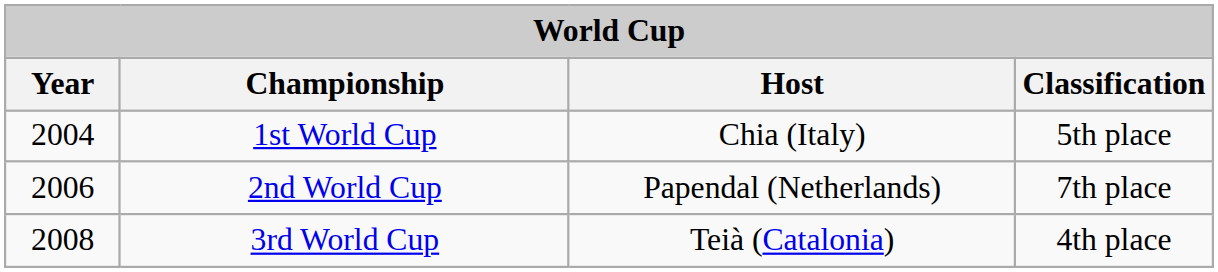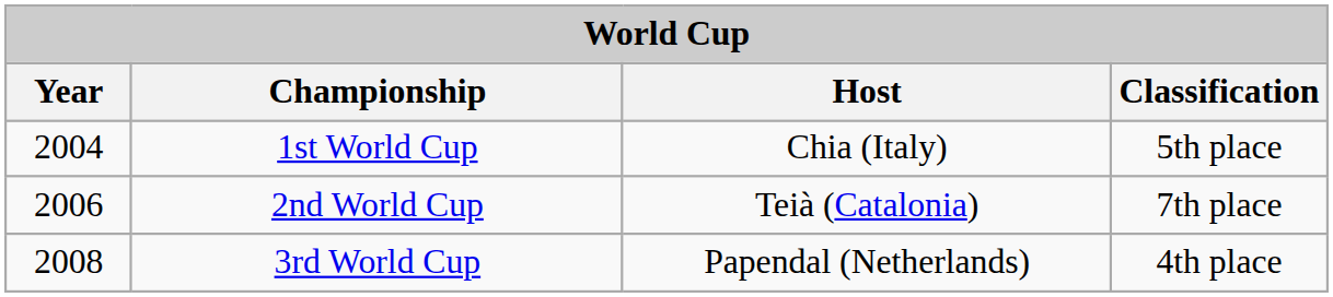 <table class="wikitable" style=font-size:90% width=550>
 <tr align=center style="background:#cccccc;">
 <td colspan=4><strong>World Cup</strong></td>
 </tr>
 <tr align=center style="background:#eeeeee;">
 <th width=10%>Year</th>
 <th width=40%>Championship</th>
 <th width=40%>Host</th>
 <th width=10%>Classification</th>
 </tr>
 <tr align=center>
 <td>2004</td>
 <td><a href='#'>1st World Cup</a></td>
 <td>Chia (Italy)</td>
 <td>5th place</td>
 </tr>
 <tr align=center>
 <td>2006</td>
 <td><a href='#'>2nd World Cup</a></td>
-<td>Papendal (Netherlands)</td>
+<td>Teià (<a href='#'>Catalonia</a>)</td>
 <td>7th place</td>
 </tr>
 <tr align=center>
 <td>2008</td>
 <td><a href='#'>3rd World Cup</a></td>
-<td>Teià (<a href='#'>Catalonia</a>)</td>
+<td>Papendal (Netherlands)</td>
 <td>4th place</td>
 </tr>
 </table>
